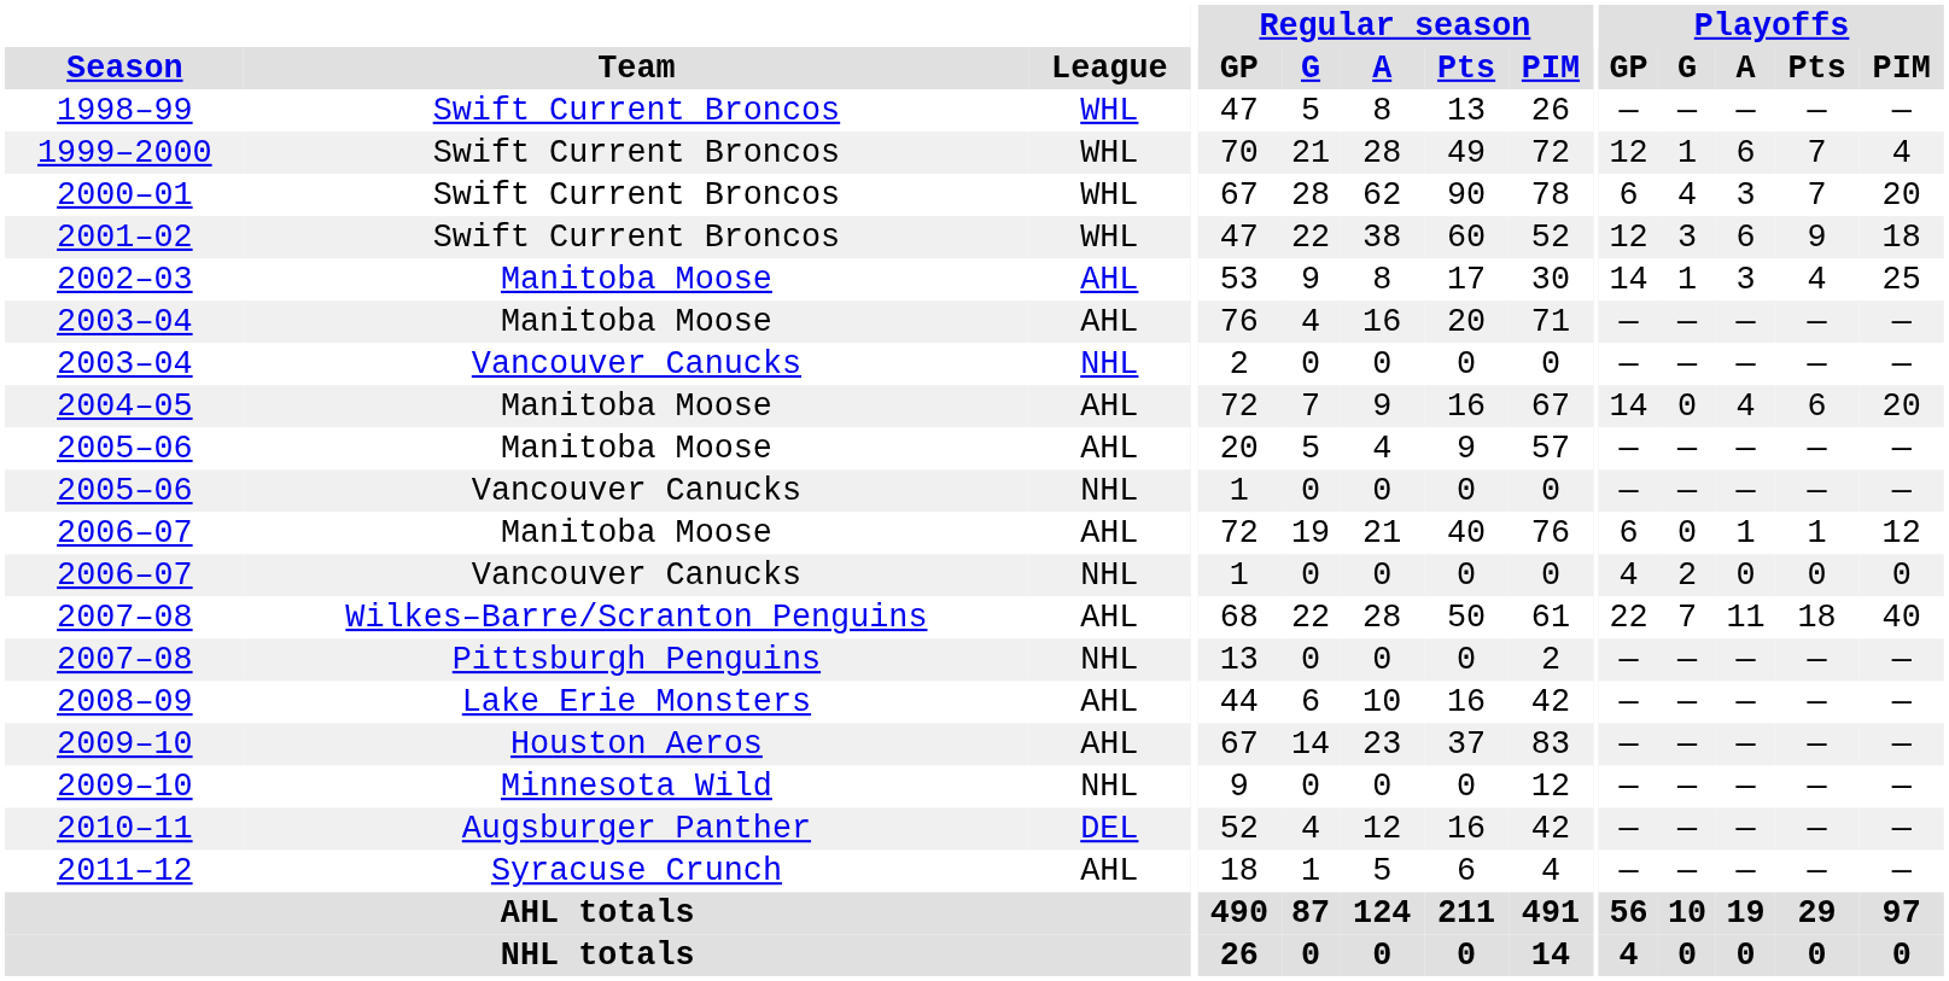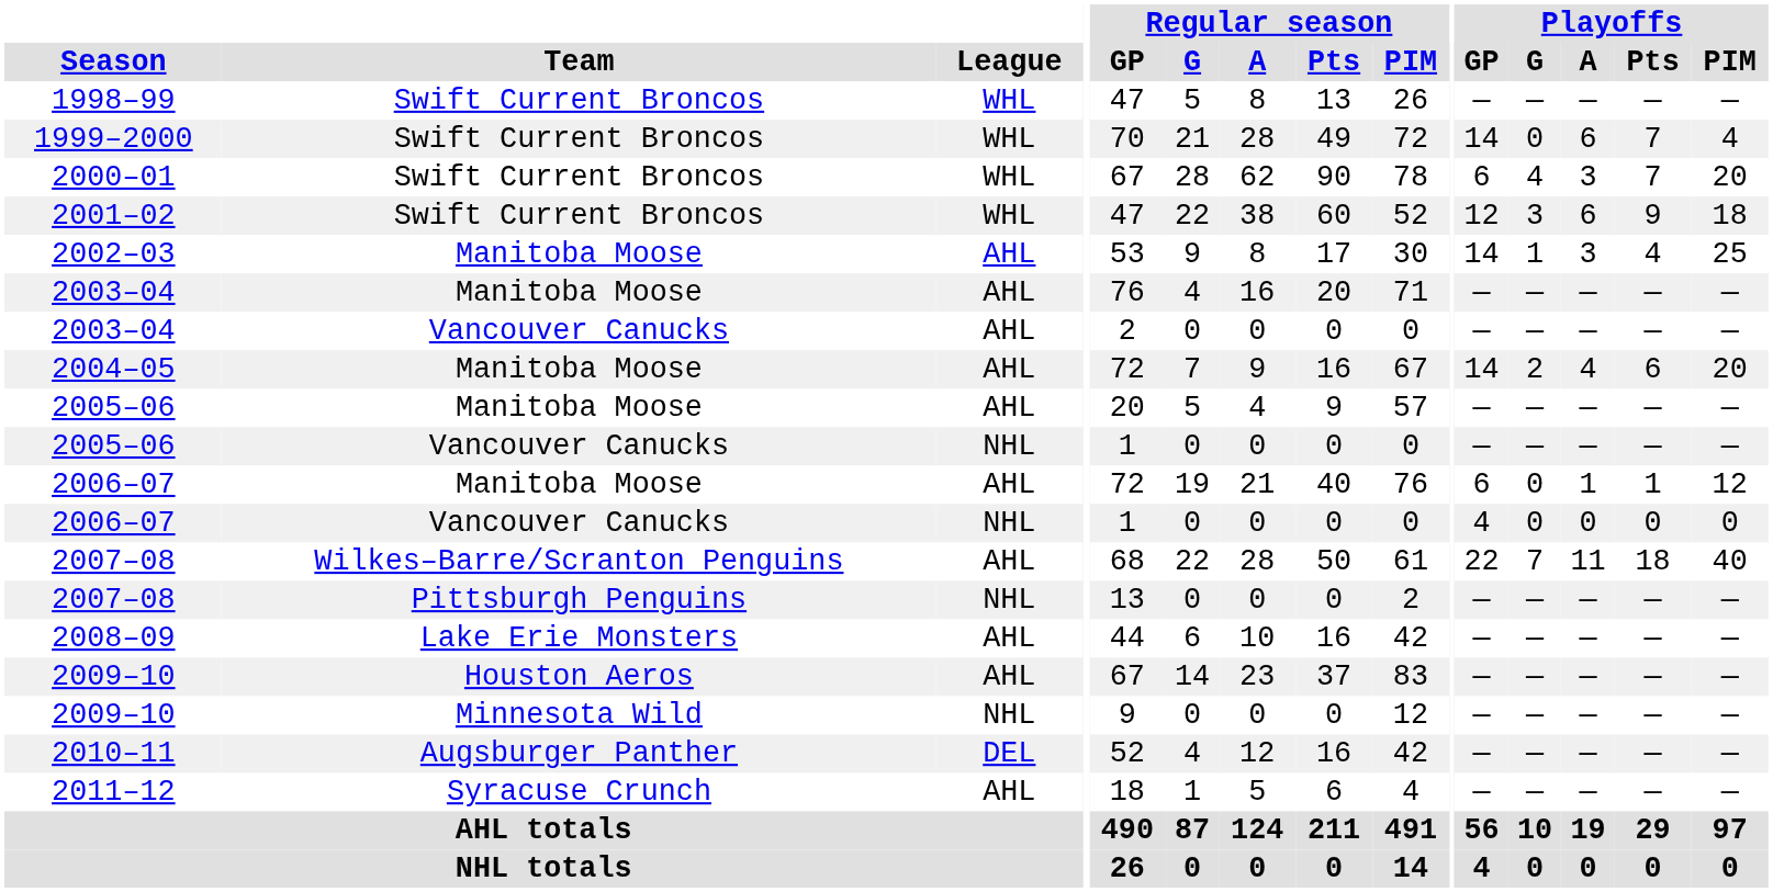 <table border="0" cellpadding="1" cellspacing="0" style="text-align:center; width:60em">
 <tr bgcolor="#e0e0e0">
 <th colspan="3" bgcolor="#ffffff"></th>
 <th rowspan="99" bgcolor="#ffffff"></th>
 <th colspan="5"><a href='#'>Regular season</a></th>
 <th rowspan="99" bgcolor="#ffffff"></th>
 <th colspan="5"><a href='#'>Playoffs</a></th>
 </tr>
 <tr bgcolor="#e0e0e0">
 <th><a href='#'>Season</a></th>
 <th>Team</th>
 <th>League</th>
 <th>GP</th>
 <th><a href='#'>G</a></th>
 <th><a href='#'>A</a></th>
 <th><a href='#'>Pts</a></th>
 <th><a href='#'>PIM</a></th>
 <th>GP</th>
 <th>G</th>
 <th>A</th>
 <th>Pts</th>
 <th>PIM</th>
 </tr>
 <tr>
 <td><a href='#'>1998–99</a></td>
 <td><a href='#'>Swift Current Broncos</a></td>
 <td><a href='#'>WHL</a></td>
 <td>47</td>
 <td>5</td>
 <td>8</td>
 <td>13</td>
 <td>26</td>
 <td>—</td>
 <td>—</td>
 <td>—</td>
 <td>—</td>
 <td>—</td>
 </tr>
 <tr bgcolor="#f0f0f0">
 <td><a href='#'>1999–2000</a></td>
 <td>Swift Current Broncos</td>
 <td>WHL</td>
 <td>70</td>
 <td>21</td>
 <td>28</td>
 <td>49</td>
 <td>72</td>
-<td>12</td>
-<td>1</td>
+<td>14</td>
+<td>0</td>
 <td>6</td>
 <td>7</td>
 <td>4</td>
 </tr>
 <tr>
 <td><a href='#'>2000–01</a></td>
 <td>Swift Current Broncos</td>
 <td>WHL</td>
 <td>67</td>
 <td>28</td>
 <td>62</td>
 <td>90</td>
 <td>78</td>
 <td>6</td>
 <td>4</td>
 <td>3</td>
 <td>7</td>
 <td>20</td>
 </tr>
 <tr bgcolor="#f0f0f0">
 <td><a href='#'>2001–02</a></td>
 <td>Swift Current Broncos</td>
 <td>WHL</td>
 <td>47</td>
 <td>22</td>
 <td>38</td>
 <td>60</td>
 <td>52</td>
 <td>12</td>
 <td>3</td>
 <td>6</td>
 <td>9</td>
 <td>18</td>
 </tr>
 <tr>
 <td><a href='#'>2002–03</a></td>
 <td><a href='#'>Manitoba Moose</a></td>
 <td><a href='#'>AHL</a></td>
 <td>53</td>
 <td>9</td>
 <td>8</td>
 <td>17</td>
 <td>30</td>
 <td>14</td>
 <td>1</td>
 <td>3</td>
 <td>4</td>
 <td>25</td>
 </tr>
 <tr bgcolor="#f0f0f0">
 <td><a href='#'>2003–04</a></td>
 <td>Manitoba Moose</td>
 <td>AHL</td>
 <td>76</td>
 <td>4</td>
 <td>16</td>
 <td>20</td>
 <td>71</td>
 <td>—</td>
 <td>—</td>
 <td>—</td>
 <td>—</td>
 <td>—</td>
 </tr>
 <tr>
 <td><a href='#'>2003–04</a></td>
 <td><a href='#'>Vancouver Canucks</a></td>
-<td><a href='#'>NHL</a></td>
+<td>AHL</td>
 <td>2</td>
 <td>0</td>
 <td>0</td>
 <td>0</td>
 <td>0</td>
 <td>—</td>
 <td>—</td>
 <td>—</td>
 <td>—</td>
 <td>—</td>
 </tr>
 <tr bgcolor="#f0f0f0">
 <td><a href='#'>2004–05</a></td>
 <td>Manitoba Moose</td>
 <td>AHL</td>
 <td>72</td>
 <td>7</td>
 <td>9</td>
 <td>16</td>
 <td>67</td>
 <td>14</td>
-<td>0</td>
+<td>2</td>
 <td>4</td>
 <td>6</td>
 <td>20</td>
 </tr>
 <tr>
 <td><a href='#'>2005–06</a></td>
 <td>Manitoba Moose</td>
 <td>AHL</td>
 <td>20</td>
 <td>5</td>
 <td>4</td>
 <td>9</td>
 <td>57</td>
 <td>—</td>
 <td>—</td>
 <td>—</td>
 <td>—</td>
 <td>—</td>
 </tr>
 <tr bgcolor="#f0f0f0">
 <td><a href='#'>2005–06</a></td>
 <td>Vancouver Canucks</td>
 <td>NHL</td>
 <td>1</td>
 <td>0</td>
 <td>0</td>
 <td>0</td>
 <td>0</td>
 <td>—</td>
 <td>—</td>
 <td>—</td>
 <td>—</td>
 <td>—</td>
 </tr>
 <tr>
 <td><a href='#'>2006–07</a></td>
 <td>Manitoba Moose</td>
 <td>AHL</td>
 <td>72</td>
 <td>19</td>
 <td>21</td>
 <td>40</td>
 <td>76</td>
 <td>6</td>
 <td>0</td>
 <td>1</td>
 <td>1</td>
 <td>12</td>
 </tr>
 <tr bgcolor="#f0f0f0">
 <td><a href='#'>2006–07</a></td>
 <td>Vancouver Canucks</td>
 <td>NHL</td>
 <td>1</td>
 <td>0</td>
 <td>0</td>
 <td>0</td>
 <td>0</td>
 <td>4</td>
-<td>2</td>
+<td>0</td>
 <td>0</td>
 <td>0</td>
 <td>0</td>
 </tr>
 <tr>
 <td><a href='#'>2007–08</a></td>
 <td><a href='#'>Wilkes–Barre/Scranton Penguins</a></td>
 <td>AHL</td>
 <td>68</td>
 <td>22</td>
 <td>28</td>
 <td>50</td>
 <td>61</td>
 <td>22</td>
 <td>7</td>
 <td>11</td>
 <td>18</td>
 <td>40</td>
 </tr>
 <tr bgcolor="#f0f0f0">
 <td><a href='#'>2007–08</a></td>
 <td><a href='#'>Pittsburgh Penguins</a></td>
 <td>NHL</td>
 <td>13</td>
 <td>0</td>
 <td>0</td>
 <td>0</td>
 <td>2</td>
 <td>—</td>
 <td>—</td>
 <td>—</td>
 <td>—</td>
 <td>—</td>
 </tr>
 <tr>
 <td><a href='#'>2008–09</a></td>
 <td><a href='#'>Lake Erie Monsters</a></td>
 <td>AHL</td>
 <td>44</td>
 <td>6</td>
 <td>10</td>
 <td>16</td>
 <td>42</td>
 <td>—</td>
 <td>—</td>
 <td>—</td>
 <td>—</td>
 <td>—</td>
 </tr>
 <tr bgcolor="#f0f0f0">
 <td><a href='#'>2009–10</a></td>
 <td><a href='#'>Houston Aeros</a></td>
 <td>AHL</td>
 <td>67</td>
 <td>14</td>
 <td>23</td>
 <td>37</td>
 <td>83</td>
 <td>—</td>
 <td>—</td>
 <td>—</td>
 <td>—</td>
 <td>—</td>
 </tr>
 <tr>
 <td><a href='#'>2009–10</a></td>
 <td><a href='#'>Minnesota Wild</a></td>
 <td>NHL</td>
 <td>9</td>
 <td>0</td>
 <td>0</td>
 <td>0</td>
 <td>12</td>
 <td>—</td>
 <td>—</td>
 <td>—</td>
 <td>—</td>
 <td>—</td>
 </tr>
 <tr bgcolor="#f0f0f0">
 <td><a href='#'>2010–11</a></td>
 <td><a href='#'>Augsburger Panther</a></td>
 <td><a href='#'>DEL</a></td>
 <td>52</td>
 <td>4</td>
 <td>12</td>
 <td>16</td>
 <td>42</td>
 <td>—</td>
 <td>—</td>
 <td>—</td>
 <td>—</td>
 <td>—</td>
 </tr>
 <tr>
 <td><a href='#'>2011–12</a></td>
 <td><a href='#'>Syracuse Crunch</a></td>
 <td>AHL</td>
 <td>18</td>
 <td>1</td>
 <td>5</td>
 <td>6</td>
 <td>4</td>
 <td>—</td>
 <td>—</td>
 <td>—</td>
 <td>—</td>
 <td>—</td>
 </tr>
 <tr bgcolor="#e0e0e0">
 <th colspan="3">AHL totals</th>
 <th>490</th>
 <th>87</th>
 <th>124</th>
 <th>211</th>
 <th>491</th>
 <th>56</th>
 <th>10</th>
 <th>19</th>
 <th>29</th>
 <th>97</th>
 </tr>
 <tr bgcolor="#e0e0e0">
 <th colspan="3">NHL totals</th>
 <th>26</th>
 <th>0</th>
 <th>0</th>
 <th>0</th>
 <th>14</th>
 <th>4</th>
 <th>0</th>
 <th>0</th>
 <th>0</th>
 <th>0</th>
 </tr>
 </table>
